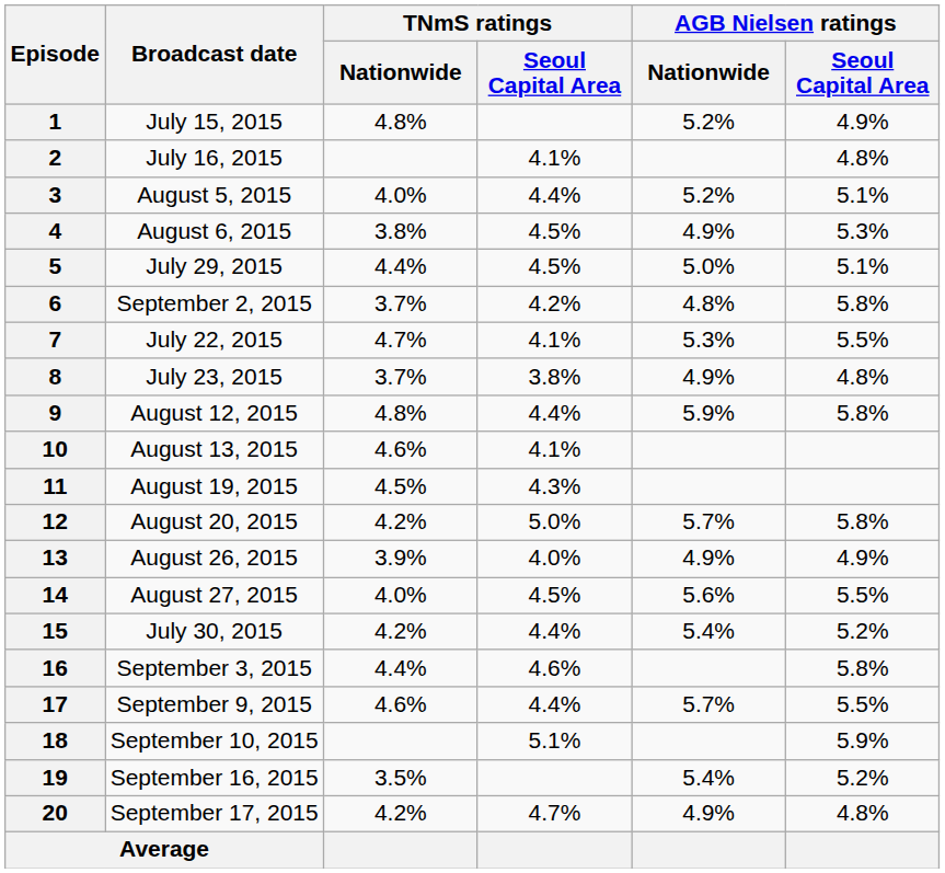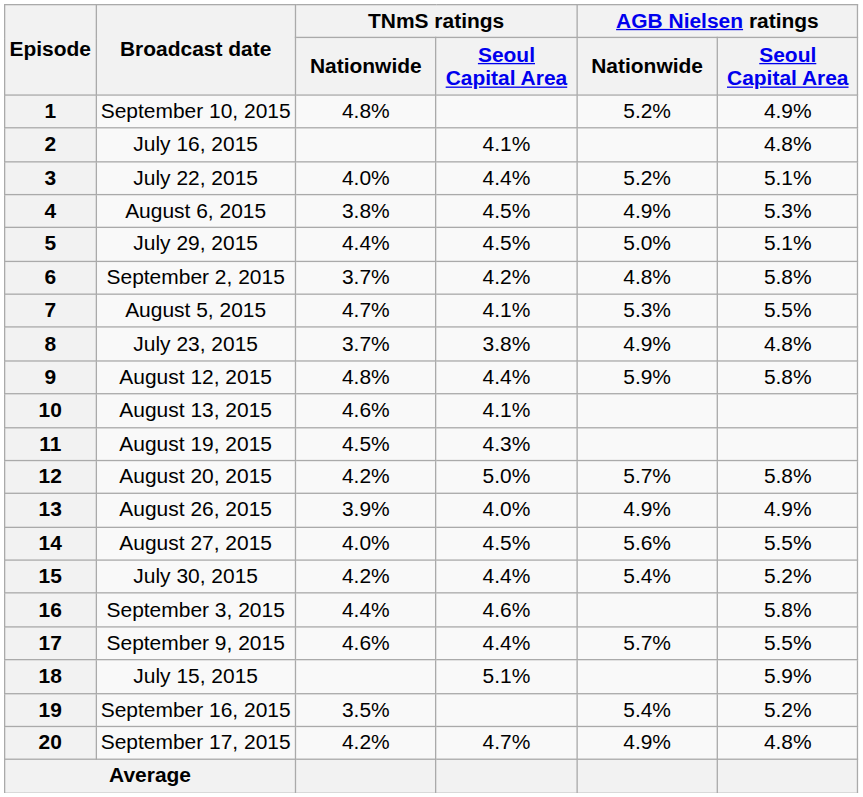 <table class="wikitable" style="text-align:center;">
 <tr>
 <th rowspan="2">Episode</th>
 <th rowspan="2">Broadcast date</th>
 <th colspan="2">TNmS ratings</th>
 <th colspan="2"><a href='#'>AGB Nielsen</a> ratings</th>
 </tr>
 <tr>
 <th width=100>Nationwide</th>
 <th width=100><a href='#'>Seoul Capital Area</a></th>
 <th width=100>Nationwide</th>
 <th width=100><a href='#'>Seoul Capital Area</a></th>
 </tr>
 <tr>
 <th>1</th>
-<td>July 15, 2015</td>
+<td>September 10, 2015</td>
 <td>4.8%</td>
 <td></td>
 <td>5.2%</td>
 <td>4.9%</td>
 </tr>
 <tr>
 <th>2</th>
 <td>July 16, 2015</td>
 <td></td>
 <td>4.1%</td>
 <td></td>
 <td>4.8%</td>
 </tr>
 <tr>
 <th>3</th>
-<td>August 5, 2015</td>
+<td>July 22, 2015</td>
 <td>4.0%</td>
 <td>4.4%</td>
 <td>5.2%</td>
 <td>5.1%</td>
 </tr>
 <tr>
 <th>4</th>
 <td>August 6, 2015</td>
 <td>3.8%</td>
 <td>4.5%</td>
 <td>4.9%</td>
 <td>5.3%</td>
 </tr>
 <tr>
 <th>5</th>
 <td>July 29, 2015</td>
 <td>4.4%</td>
 <td>4.5%</td>
 <td>5.0%</td>
 <td>5.1%</td>
 </tr>
 <tr>
 <th>6</th>
 <td>September 2, 2015</td>
 <td>3.7%</td>
 <td>4.2%</td>
 <td>4.8%</td>
 <td>5.8%</td>
 </tr>
 <tr>
 <th>7</th>
-<td>July 22, 2015</td>
+<td>August 5, 2015</td>
 <td>4.7%</td>
 <td>4.1%</td>
 <td>5.3%</td>
 <td>5.5%</td>
 </tr>
 <tr>
 <th>8</th>
 <td>July 23, 2015</td>
 <td>3.7%</td>
 <td>3.8%</td>
 <td>4.9%</td>
 <td>4.8%</td>
 </tr>
 <tr>
 <th>9</th>
 <td>August 12, 2015</td>
 <td>4.8%</td>
 <td>4.4%</td>
 <td>5.9%</td>
 <td>5.8%</td>
 </tr>
 <tr>
 <th>10</th>
 <td>August 13, 2015</td>
 <td>4.6%</td>
 <td>4.1%</td>
 <td></td>
 <td></td>
 </tr>
 <tr>
 <th>11</th>
 <td>August 19, 2015</td>
 <td>4.5%</td>
 <td>4.3%</td>
 <td></td>
 <td></td>
 </tr>
 <tr>
 <th>12</th>
 <td>August 20, 2015</td>
 <td>4.2%</td>
 <td>5.0%</td>
 <td>5.7%</td>
 <td>5.8%</td>
 </tr>
 <tr>
 <th>13</th>
 <td>August 26, 2015</td>
 <td>3.9%</td>
 <td>4.0%</td>
 <td>4.9%</td>
 <td>4.9%</td>
 </tr>
 <tr>
 <th>14</th>
 <td>August 27, 2015</td>
 <td>4.0%</td>
 <td>4.5%</td>
 <td>5.6%</td>
 <td>5.5%</td>
 </tr>
 <tr>
 <th>15</th>
 <td>July 30, 2015</td>
 <td>4.2%</td>
 <td>4.4%</td>
 <td>5.4%</td>
 <td>5.2%</td>
 </tr>
 <tr>
 <th>16</th>
 <td>September 3, 2015</td>
 <td>4.4%</td>
 <td>4.6%</td>
 <td></td>
 <td>5.8%</td>
 </tr>
 <tr>
 <th>17</th>
 <td>September 9, 2015</td>
 <td>4.6%</td>
 <td>4.4%</td>
 <td>5.7%</td>
 <td>5.5%</td>
 </tr>
 <tr>
 <th>18</th>
-<td>September 10, 2015</td>
+<td>July 15, 2015</td>
 <td></td>
 <td>5.1%</td>
 <td></td>
 <td>5.9%</td>
 </tr>
 <tr>
 <th>19</th>
 <td>September 16, 2015</td>
 <td>3.5%</td>
 <td></td>
 <td>5.4%</td>
 <td>5.2%</td>
 </tr>
 <tr>
 <th>20</th>
 <td>September 17, 2015</td>
 <td>4.2%</td>
 <td>4.7%</td>
 <td>4.9%</td>
 <td>4.8%</td>
 </tr>
 <tr>
 <th colspan="2">Average</th>
 <th></th>
 <th></th>
 <th></th>
 <th></th>
 </tr>
 </table>
